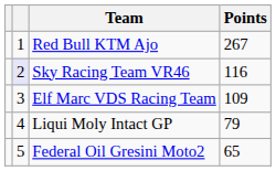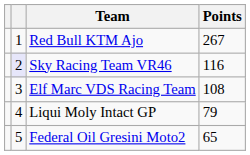 <table class="wikitable" style="font-size: 85%;">
 <tr>
 <th></th>
 <th></th>
 <th>Team</th>
 <th>Points</th>
 </tr>
 <tr>
 <td></td>
 <td align=center>1</td>
 <td> <a href='#'>Red Bull KTM Ajo</a></td>
 <td align=left>267</td>
 </tr>
 <tr>
 <td></td>
 <td align=center style="background: lavender;">2</td>
 <td> <a href='#'>Sky Racing Team VR46</a></td>
 <td align=left>116</td>
 </tr>
 <tr>
 <td></td>
 <td align=center>3</td>
 <td> <a href='#'>Elf Marc VDS Racing Team</a></td>
-<td align=left>109</td>
+<td align=left>108</td>
 </tr>
 <tr>
 <td></td>
 <td align=center>4</td>
 <td> Liqui Moly Intact GP</td>
 <td align=left>79</td>
 </tr>
 <tr>
 <td></td>
 <td align=center>5</td>
 <td> <a href='#'>Federal Oil Gresini Moto2</a></td>
 <td align=left>65</td>
 </tr>
 </table>
